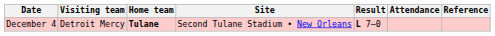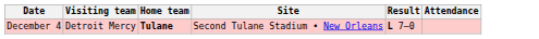 <table class="wikitable" style="font-size:95%;">
 <tr>
 <th>Date</th>
 <th>Visiting team</th>
 <th>Home team</th>
 <th>Site</th>
 <th>Result</th>
 <th>Attendance</th>
-<th class="unsortable">Reference</th>
 </tr>
 <tr bgcolor=ffcccc>
 <td>December 4</td>
 <td>Detroit Mercy</td>
 <td><strong>Tulane</strong></td>
 <td>Second Tulane Stadium • <a href='#'>New Orleans</a></td>
 <td><strong>L</strong> 7–0</td>
 <td></td>
-<td></td>
 </tr>
 </table>
